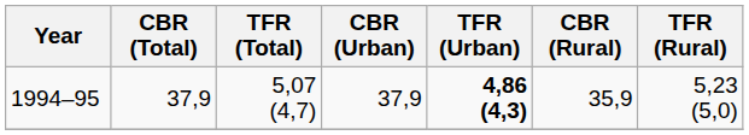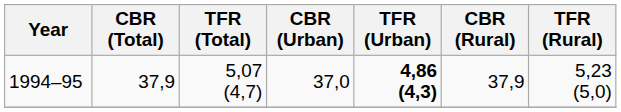 <table class="wikitable">
 <tr>
 <th style="width:50pt;">Year</th>
 <th style="width:50pt;">CBR (Total)</th>
 <th style="width:50pt;">TFR (Total)</th>
 <th style="width:50pt;">CBR (Urban)</th>
 <th style="width:50pt;">TFR (Urban)</th>
 <th style="width:50pt;">CBR (Rural)</th>
 <th style="width:50pt;">TFR (Rural)</th>
 </tr>
 <tr>
 <td>1994–95</td>
 <td style="text-align:right;">37,9</td>
 <td style="text-align:right;">5,07 (4,7)</td>
+<td style="text-align:right;">37,0</td>
+<td style="text-align:right;"><strong>4,86 (4,3)</strong></td>
 <td style="text-align:right;">37,9</td>
-<td style="text-align:right;"><strong>4,86 (4,3)</strong></td>
-<td style="text-align:right;">35,9</td>
 <td style="text-align:right;">5,23 (5,0)</td>
 </tr>
 <tr>
 </tr>
 </table>
